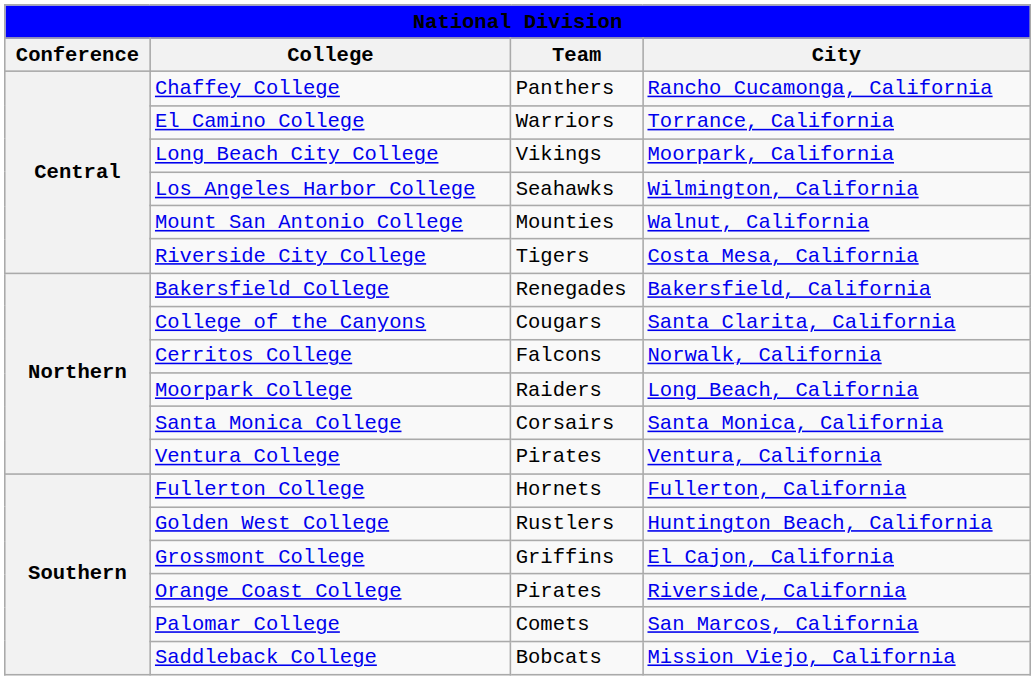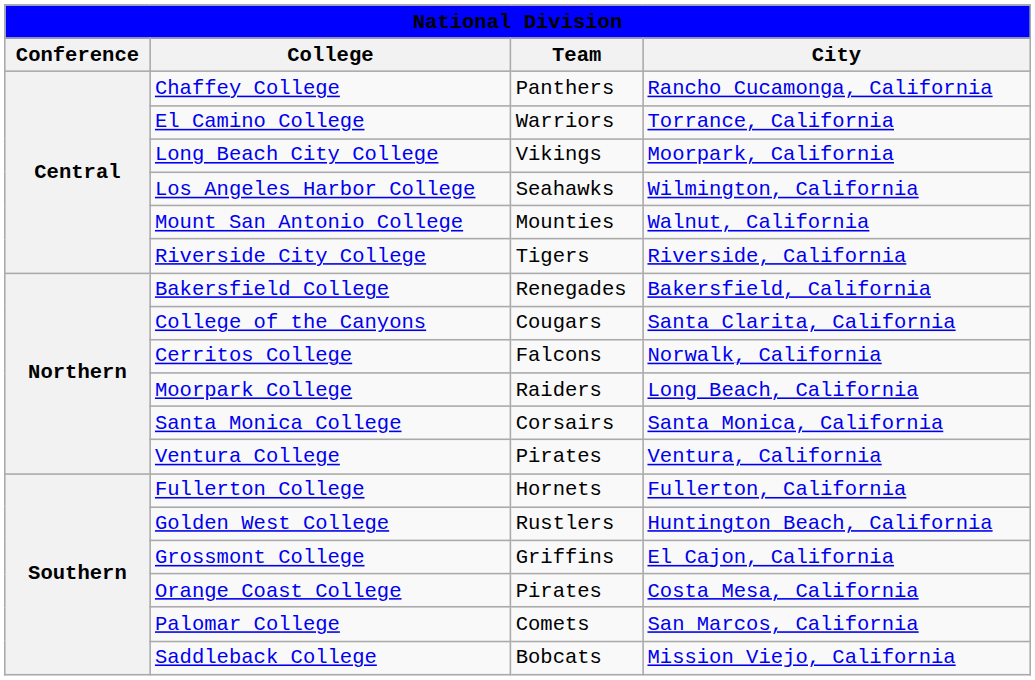 <table class="wikitable sortable" style=width:50em>
 <tr>
 <th style=background-color:Blue colspan=4><span>National Division</span></th>
 </tr>
 <tr>
 <th>Conference</th>
 <th>College</th>
 <th>Team</th>
 <th>City</th>
 </tr>
 <tr>
 <th rowspan=6>Central</th>
 <td><a href='#'>Chaffey College</a></td>
 <td>Panthers</td>
 <td><a href='#'>Rancho Cucamonga, California</a></td>
 </tr>
 <tr>
 <td><a href='#'>El Camino College</a></td>
 <td>Warriors</td>
 <td><a href='#'>Torrance, California</a></td>
 </tr>
 <tr>
 <td><a href='#'>Long Beach City College</a></td>
 <td>Vikings</td>
 <td><a href='#'>Moorpark, California</a></td>
 </tr>
 <tr>
 <td><a href='#'>Los Angeles Harbor College</a></td>
 <td>Seahawks</td>
 <td><a href='#'>Wilmington, California</a></td>
 </tr>
 <tr>
 <td><a href='#'>Mount San Antonio College</a></td>
 <td>Mounties</td>
 <td><a href='#'>Walnut, California</a></td>
 </tr>
 <tr>
 <td><a href='#'>Riverside City College</a></td>
 <td>Tigers</td>
-<td><a href='#'>Costa Mesa, California</a></td>
+<td><a href='#'>Riverside, California</a></td>
 </tr>
 <tr>
 <th rowspan=6>Northern</th>
 <td><a href='#'>Bakersfield College</a></td>
 <td>Renegades</td>
 <td><a href='#'>Bakersfield, California</a></td>
 </tr>
 <tr>
 <td><a href='#'>College of the Canyons</a></td>
 <td>Cougars</td>
 <td><a href='#'>Santa Clarita, California</a></td>
 </tr>
 <tr>
 <td><a href='#'>Cerritos College</a></td>
 <td>Falcons</td>
 <td><a href='#'>Norwalk, California</a></td>
 </tr>
 <tr>
 <td><a href='#'>Moorpark College</a></td>
 <td>Raiders</td>
 <td><a href='#'>Long Beach, California</a></td>
 </tr>
 <tr>
 <td><a href='#'>Santa Monica College</a></td>
 <td>Corsairs</td>
 <td><a href='#'>Santa Monica, California</a></td>
 </tr>
 <tr>
 <td><a href='#'>Ventura College</a></td>
 <td>Pirates</td>
 <td><a href='#'>Ventura, California</a></td>
 </tr>
 <tr>
 <th rowspan=6>Southern</th>
 <td><a href='#'>Fullerton College</a></td>
 <td>Hornets</td>
 <td><a href='#'>Fullerton, California</a></td>
 </tr>
 <tr>
 <td><a href='#'>Golden West College</a></td>
 <td>Rustlers</td>
 <td><a href='#'>Huntington Beach, California</a></td>
 </tr>
 <tr>
 <td><a href='#'>Grossmont College</a></td>
 <td>Griffins</td>
 <td><a href='#'>El Cajon, California</a></td>
 </tr>
 <tr>
 <td><a href='#'>Orange Coast College</a></td>
 <td>Pirates</td>
-<td><a href='#'>Riverside, California</a></td>
+<td><a href='#'>Costa Mesa, California</a></td>
 </tr>
 <tr>
 <td><a href='#'>Palomar College</a></td>
 <td>Comets</td>
 <td><a href='#'>San Marcos, California</a></td>
 </tr>
 <tr>
 <td><a href='#'>Saddleback College</a></td>
 <td>Bobcats</td>
 <td><a href='#'>Mission Viejo, California</a></td>
 </tr>
 </table>
